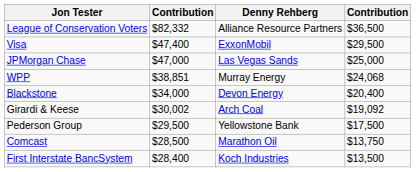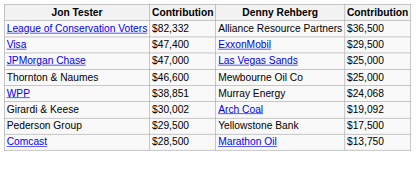 <table class="wikitable sortable">
 <tr>
 <th>Jon Tester</th>
 <th>Contribution</th>
 <th>Denny Rehberg</th>
 <th>Contribution</th>
 </tr>
 <tr>
 <td><a href='#'>League of Conservation Voters</a></td>
 <td>$82,332</td>
 <td>Alliance Resource Partners</td>
 <td>$36,500</td>
 </tr>
 <tr>
 <td><a href='#'>Visa</a></td>
 <td>$47,400</td>
 <td><a href='#'>ExxonMobil</a></td>
 <td>$29,500</td>
 </tr>
 <tr>
 <td><a href='#'>JPMorgan Chase</a></td>
 <td>$47,000</td>
 <td><a href='#'>Las Vegas Sands</a></td>
 <td>$25,000</td>
 </tr>
 <tr>
+<td>Thornton & Naumes</td>
+<td>$46,600</td>
+<td>Mewbourne Oil Co</td>
+<td>$25,000</td>
+</tr>
+<tr>
 <td><a href='#'>WPP</a></td>
 <td>$38,851</td>
 <td>Murray Energy</td>
 <td>$24,068</td>
-</tr>
-<tr>
-<td><a href='#'>Blackstone</a></td>
-<td>$34,000</td>
-<td><a href='#'>Devon Energy</a></td>
-<td>$20,400</td>
 </tr>
 <tr>
 <td>Girardi & Keese</td>
 <td>$30,002</td>
 <td><a href='#'>Arch Coal</a></td>
 <td>$19,092</td>
 </tr>
 <tr>
 <td>Pederson Group</td>
 <td>$29,500</td>
 <td>Yellowstone Bank</td>
 <td>$17,500</td>
 </tr>
 <tr>
 <td><a href='#'>Comcast</a></td>
 <td>$28,500</td>
 <td><a href='#'>Marathon Oil</a></td>
 <td>$13,750</td>
 </tr>
-<tr>
-<td><a href='#'>First Interstate BancSystem</a></td>
-<td>$28,400</td>
-<td><a href='#'>Koch Industries</a></td>
-<td>$13,500</td>
-</tr>
 </table>
